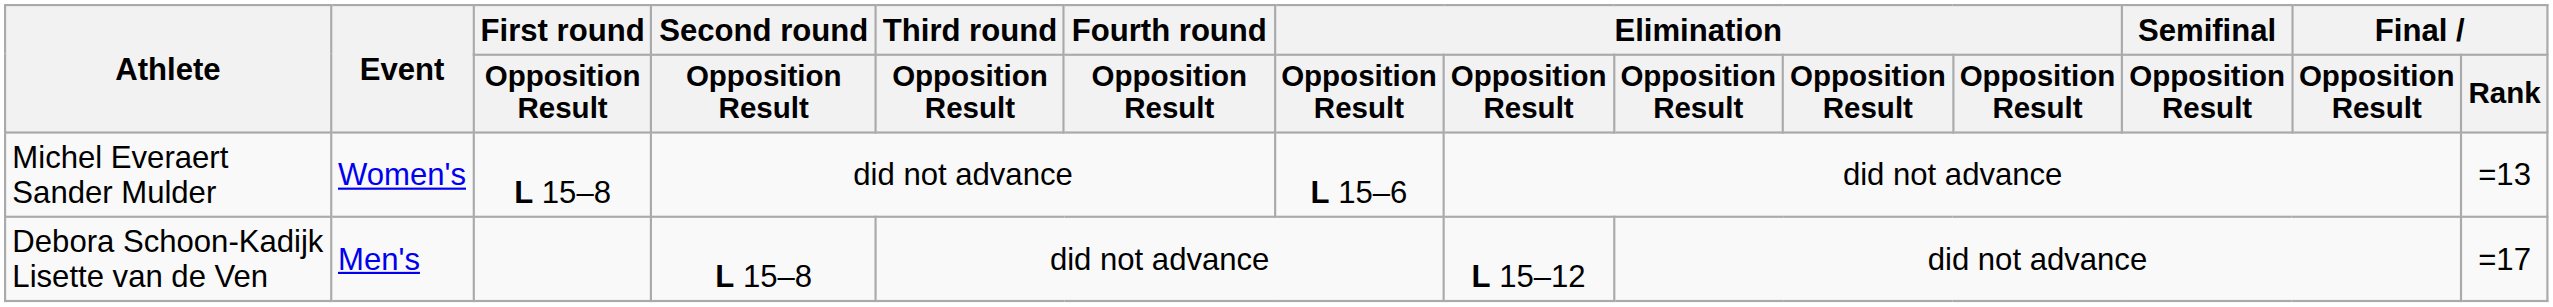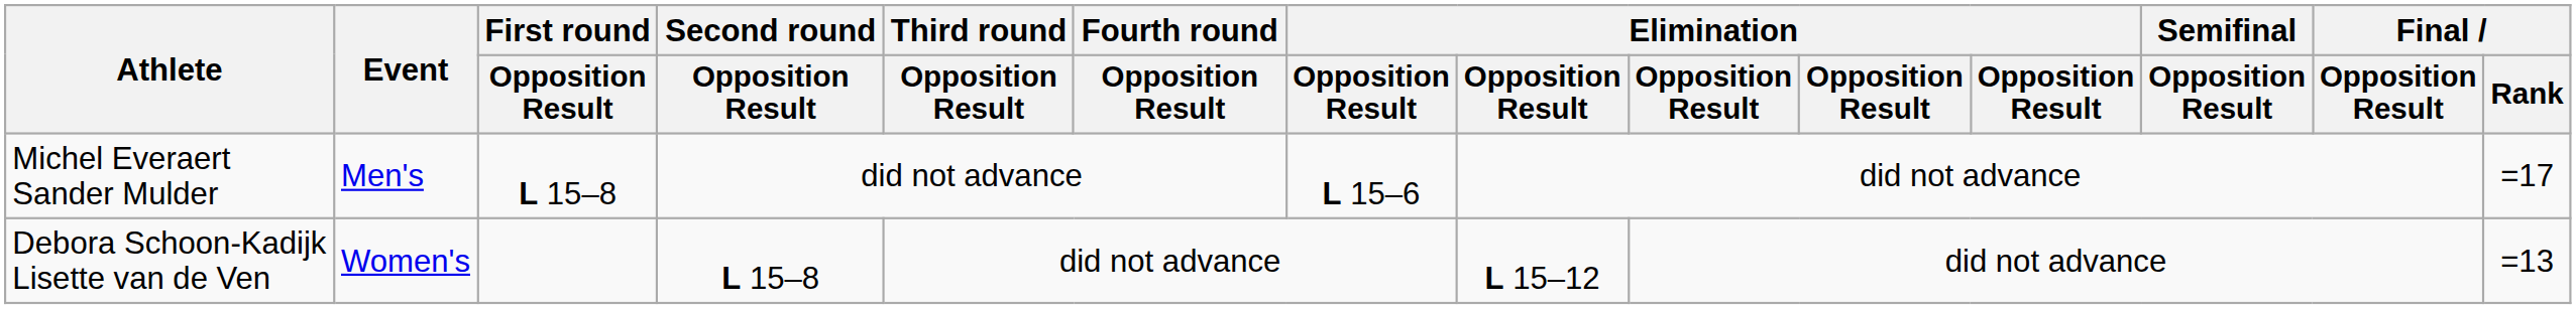 <table class=wikitable style=font-size:90%;text-align:center>
 <tr>
 <th rowspan=2>Athlete</th>
 <th rowspan=2>Event</th>
 <th>First round</th>
 <th>Second round</th>
 <th>Third round</th>
 <th>Fourth round</th>
 <th colspan=5>Elimination</th>
 <th>Semifinal</th>
 <th colspan=2>Final / </th>
 </tr>
 <tr style=font-size:95%>
 <th>Opposition<br>Result</th>
 <th>Opposition<br>Result</th>
 <th>Opposition<br>Result</th>
 <th>Opposition<br>Result</th>
 <th>Opposition<br>Result</th>
 <th>Opposition<br>Result</th>
 <th>Opposition<br>Result</th>
 <th>Opposition<br>Result</th>
 <th>Opposition<br>Result</th>
 <th>Opposition<br>Result</th>
 <th>Opposition<br>Result</th>
 <th>Rank</th>
 </tr>
 <tr>
 <td align=left>Michel Everaert<br>Sander Mulder</td>
-<td align=left><a href='#'>Women's</a></td>
+<td align=left><a href='#'>Men's</a></td>
 <td><br><strong>L</strong>  15–8</td>
 <td colspan=3>did not advance</td>
 <td><br><strong>L</strong>  15–6</td>
 <td colspan=6>did not advance</td>
-<td>=13</td>
+<td>=17</td>
 </tr>
 <tr>
 <td align=left>Debora Schoon-Kadijk<br>Lisette van de Ven</td>
-<td align=left><a href='#'>Men's</a></td>
+<td align=left><a href='#'>Women's</a></td>
 <td></td>
 <td><br><strong>L</strong>  15–8</td>
 <td colspan=3>did not advance</td>
 <td><br><strong>L</strong>  15–12</td>
 <td colspan=5>did not advance</td>
-<td>=17</td>
+<td>=13</td>
 </tr>
 </table>
